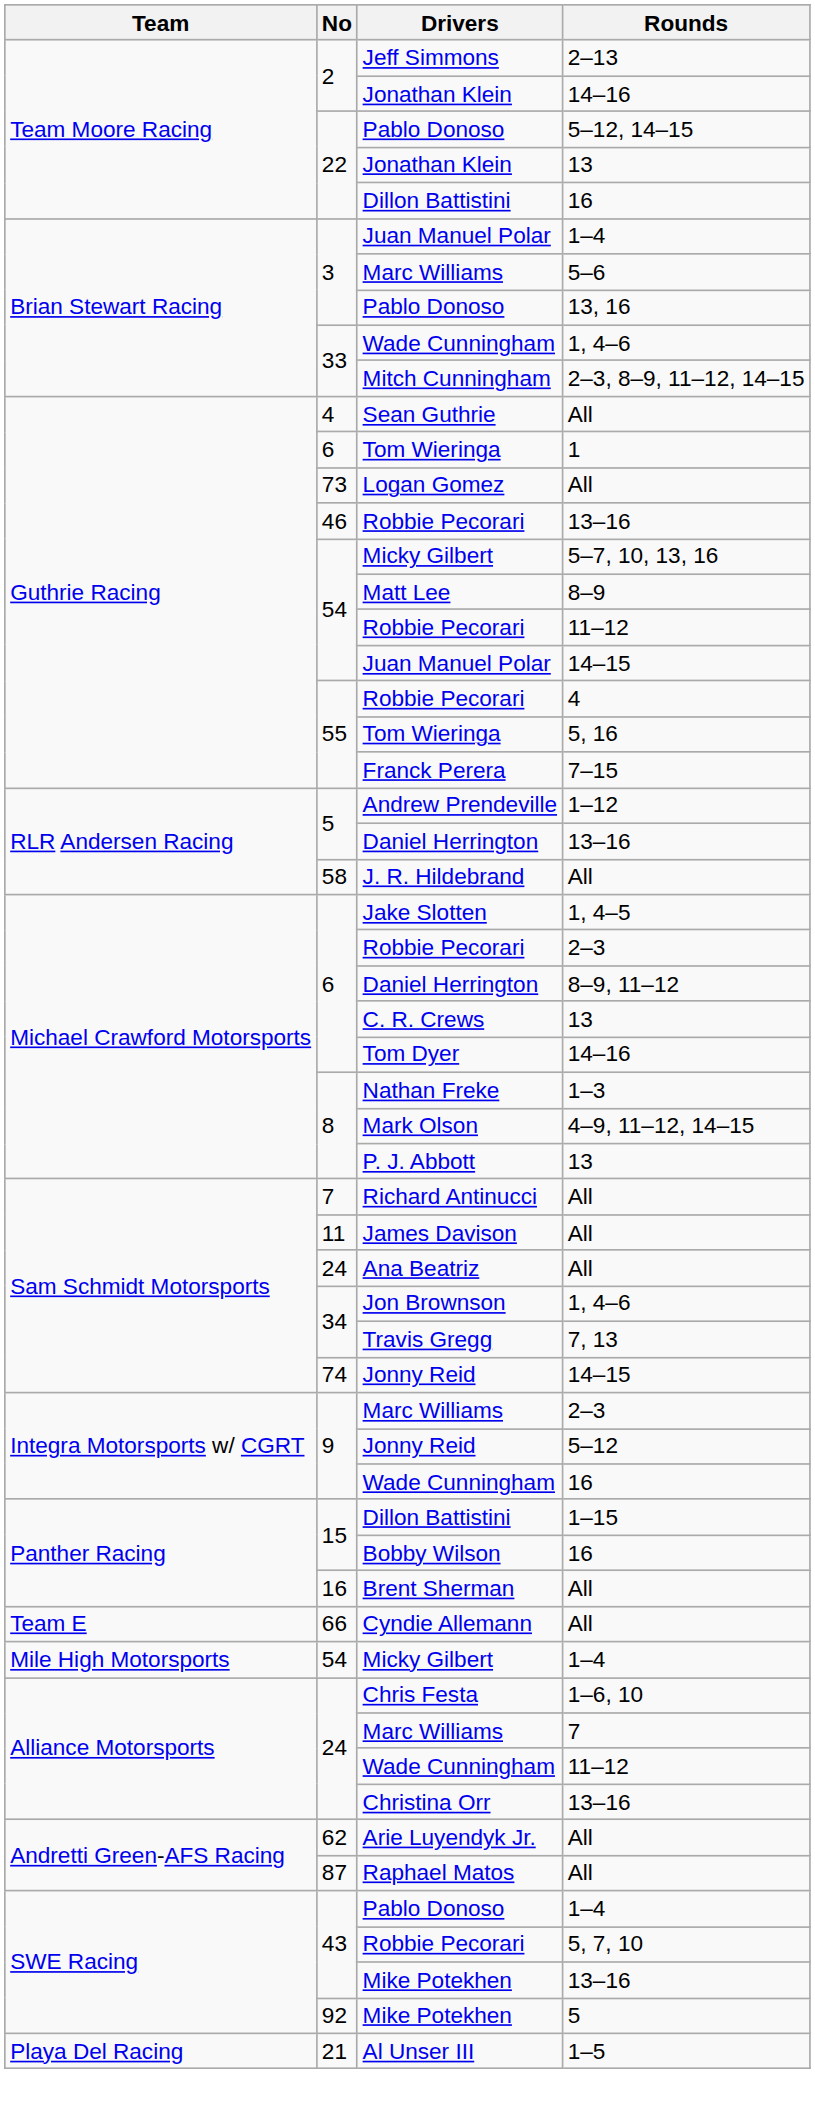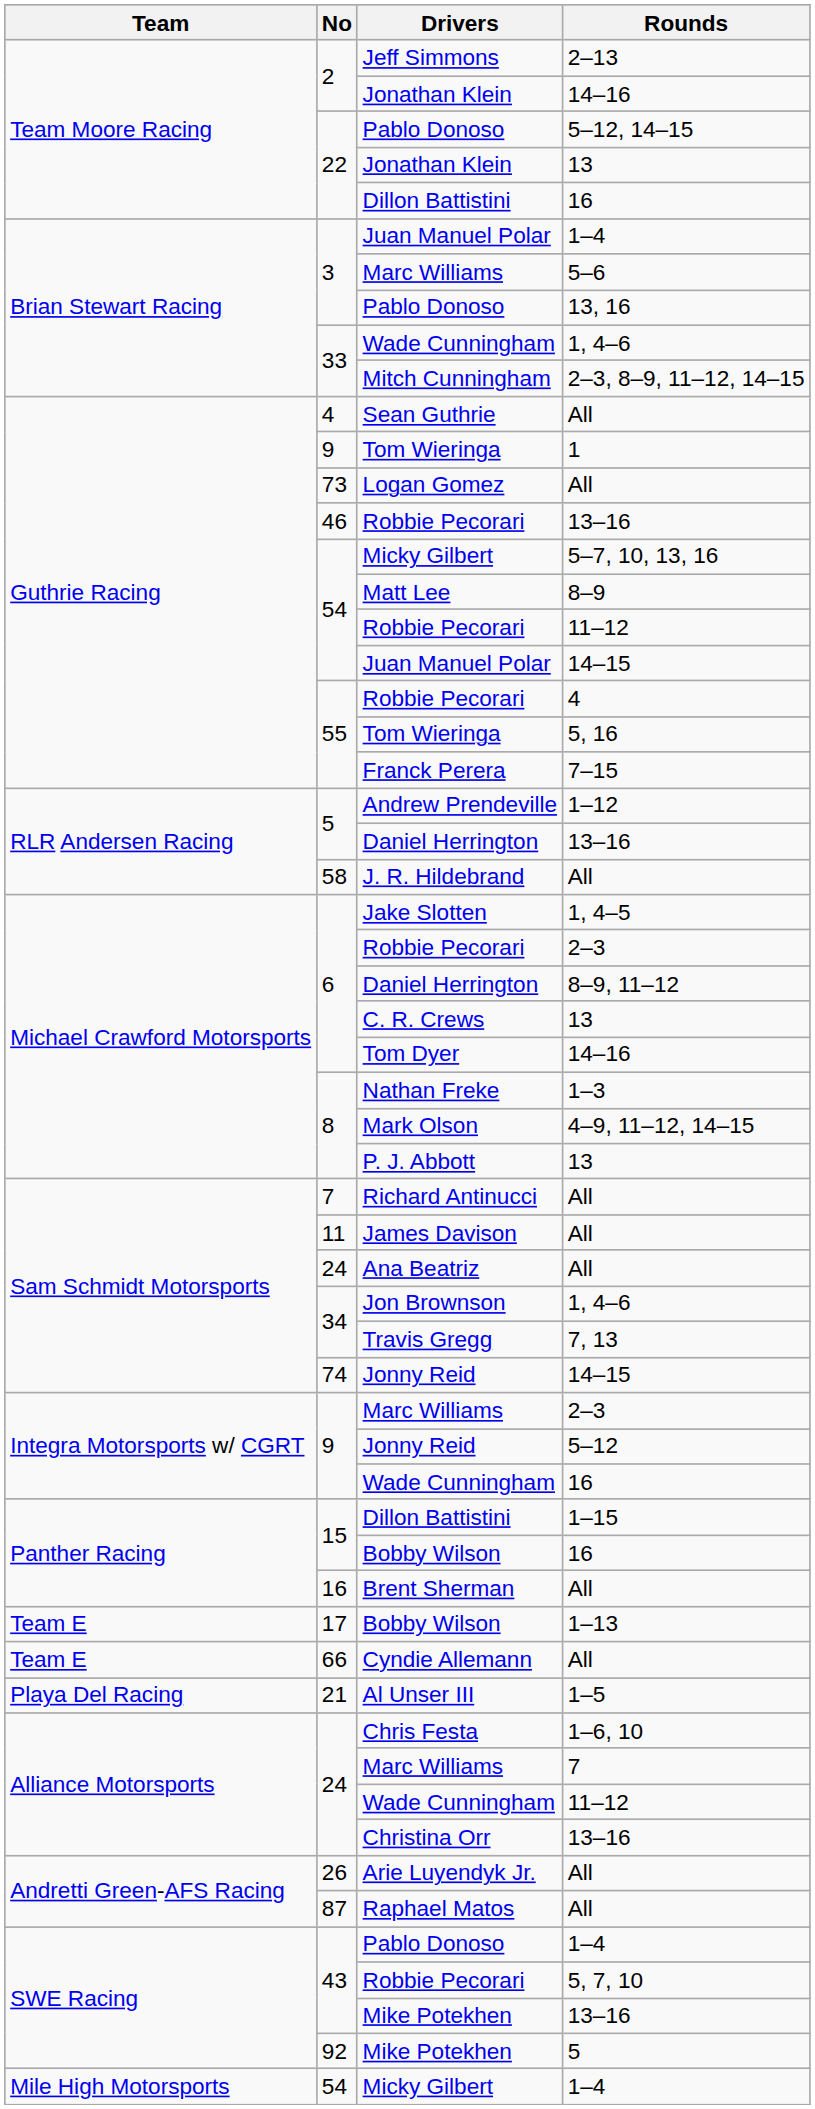 <table class="wikitable" style="font-size:85%">
 <tr>
 <th>Team</th>
 <th>No</th>
 <th>Drivers</th>
 <th>Rounds</th>
 </tr>
 <tr>
 <td rowspan=5> <a href='#'>Team Moore Racing</a></td>
 <td rowspan=2>2</td>
 <td> <a href='#'>Jeff Simmons</a></td>
 <td>2–13</td>
 </tr>
 <tr>
 <td> <a href='#'>Jonathan Klein</a></td>
 <td>14–16</td>
 </tr>
 <tr>
 <td rowspan=3>22</td>
 <td> <a href='#'>Pablo Donoso</a></td>
 <td>5–12, 14–15</td>
 </tr>
 <tr>
 <td> <a href='#'>Jonathan Klein</a></td>
 <td>13</td>
 </tr>
 <tr>
 <td> <a href='#'>Dillon Battistini</a></td>
 <td>16</td>
 </tr>
 <tr>
 <td rowspan=5> <a href='#'>Brian Stewart Racing</a></td>
 <td rowspan=3>3</td>
 <td> <a href='#'>Juan Manuel Polar</a></td>
 <td>1–4</td>
 </tr>
 <tr>
 <td> <a href='#'>Marc Williams</a></td>
 <td>5–6</td>
 </tr>
 <tr>
 <td> <a href='#'>Pablo Donoso</a></td>
 <td>13, 16</td>
 </tr>
 <tr>
 <td rowspan=2>33</td>
 <td> <a href='#'>Wade Cunningham</a></td>
 <td>1, 4–6</td>
 </tr>
 <tr>
 <td> <a href='#'>Mitch Cunningham</a></td>
 <td>2–3, 8–9, 11–12, 14–15</td>
 </tr>
 <tr>
 <td rowspan=11> <a href='#'>Guthrie Racing</a></td>
 <td>4</td>
 <td> <a href='#'>Sean Guthrie</a></td>
 <td>All</td>
 </tr>
 <tr>
-<td>6</td>
+<td>9</td>
 <td> <a href='#'>Tom Wieringa</a></td>
 <td>1</td>
 </tr>
 <tr>
 <td>73</td>
 <td> <a href='#'>Logan Gomez</a></td>
 <td>All</td>
 </tr>
 <tr>
 <td>46</td>
 <td> <a href='#'>Robbie Pecorari</a></td>
 <td>13–16</td>
 </tr>
 <tr>
 <td rowspan=4>54</td>
 <td> <a href='#'>Micky Gilbert</a></td>
 <td>5–7, 10, 13, 16</td>
 </tr>
 <tr>
 <td> <a href='#'>Matt Lee</a></td>
 <td>8–9</td>
 </tr>
 <tr>
 <td> <a href='#'>Robbie Pecorari</a></td>
 <td>11–12</td>
 </tr>
 <tr>
 <td> <a href='#'>Juan Manuel Polar</a></td>
 <td>14–15</td>
 </tr>
 <tr>
 <td rowspan=3>55</td>
 <td> <a href='#'>Robbie Pecorari</a></td>
 <td>4</td>
 </tr>
 <tr>
 <td> <a href='#'>Tom Wieringa</a></td>
 <td>5, 16</td>
 </tr>
 <tr>
 <td> <a href='#'>Franck Perera</a></td>
 <td>7–15</td>
 </tr>
 <tr>
 <td rowspan=3> <a href='#'>RLR</a> <a href='#'>Andersen Racing</a></td>
 <td rowspan=2>5</td>
 <td> <a href='#'>Andrew Prendeville</a></td>
 <td>1–12</td>
 </tr>
 <tr>
 <td> <a href='#'>Daniel Herrington</a></td>
 <td>13–16</td>
 </tr>
 <tr>
 <td>58</td>
 <td> <a href='#'>J. R. Hildebrand</a></td>
 <td>All</td>
 </tr>
 <tr>
 <td rowspan=8> <a href='#'>Michael Crawford Motorsports</a></td>
 <td rowspan=5>6</td>
 <td> <a href='#'>Jake Slotten</a></td>
 <td>1, 4–5</td>
 </tr>
 <tr>
 <td> <a href='#'>Robbie Pecorari</a></td>
 <td>2–3</td>
 </tr>
 <tr>
 <td> <a href='#'>Daniel Herrington</a></td>
 <td>8–9, 11–12</td>
 </tr>
 <tr>
 <td> <a href='#'>C. R. Crews</a></td>
 <td>13</td>
 </tr>
 <tr>
 <td> <a href='#'>Tom Dyer</a></td>
 <td>14–16</td>
 </tr>
 <tr>
 <td rowspan=3>8</td>
 <td> <a href='#'>Nathan Freke</a></td>
 <td>1–3</td>
 </tr>
 <tr>
 <td> <a href='#'>Mark Olson</a></td>
 <td>4–9, 11–12, 14–15</td>
 </tr>
 <tr>
 <td> <a href='#'>P. J. Abbott</a></td>
 <td>13</td>
 </tr>
 <tr>
 <td rowspan=6> <a href='#'>Sam Schmidt Motorsports</a></td>
 <td>7</td>
 <td> <a href='#'>Richard Antinucci</a></td>
 <td>All</td>
 </tr>
 <tr>
 <td>11</td>
 <td> <a href='#'>James Davison</a></td>
 <td>All</td>
 </tr>
 <tr>
 <td>24</td>
 <td> <a href='#'>Ana Beatriz</a></td>
 <td>All</td>
 </tr>
 <tr>
 <td rowspan=2>34</td>
 <td> <a href='#'>Jon Brownson</a></td>
 <td>1, 4–6</td>
 </tr>
 <tr>
 <td> <a href='#'>Travis Gregg</a></td>
 <td>7, 13</td>
 </tr>
 <tr>
 <td>74</td>
 <td> <a href='#'>Jonny Reid</a></td>
 <td>14–15</td>
 </tr>
 <tr>
 <td rowspan=3> <a href='#'>Integra Motorsports</a> w/ <a href='#'>CGRT</a></td>
 <td rowspan=3>9</td>
 <td> <a href='#'>Marc Williams</a></td>
 <td>2–3</td>
 </tr>
 <tr>
 <td> <a href='#'>Jonny Reid</a></td>
 <td>5–12</td>
 </tr>
 <tr>
 <td> <a href='#'>Wade Cunningham</a></td>
 <td>16</td>
 </tr>
 <tr>
 <td rowspan=3> <a href='#'>Panther Racing</a></td>
 <td rowspan=2>15</td>
 <td> <a href='#'>Dillon Battistini</a></td>
 <td>1–15</td>
 </tr>
 <tr>
 <td> <a href='#'>Bobby Wilson</a></td>
 <td>16</td>
 </tr>
 <tr>
 <td>16</td>
 <td> <a href='#'>Brent Sherman</a></td>
 <td>All</td>
 </tr>
 <tr>
 <td> <a href='#'>Team E</a></td>
+<td>17</td>
+<td> <a href='#'>Bobby Wilson</a></td>
+<td>1–13</td>
+</tr>
+<tr>
+<td> <a href='#'>Team E</a></td>
 <td>66</td>
 <td> <a href='#'>Cyndie Allemann</a></td>
 <td>All</td>
 </tr>
 <tr>
-<td> <a href='#'>Mile High Motorsports</a></td>
-<td>54</td>
-<td> <a href='#'>Micky Gilbert</a></td>
-<td>1–4</td>
+<td> <a href='#'>Playa Del Racing</a></td>
+<td>21</td>
+<td> <a href='#'>Al Unser III</a></td>
+<td>1–5</td>
 </tr>
 <tr>
 <td rowspan=4> <a href='#'>Alliance Motorsports</a></td>
 <td rowspan=4>24</td>
 <td> <a href='#'>Chris Festa</a></td>
 <td>1–6, 10</td>
 </tr>
 <tr>
 <td> <a href='#'>Marc Williams</a></td>
 <td>7</td>
 </tr>
 <tr>
 <td> <a href='#'>Wade Cunningham</a></td>
 <td>11–12</td>
 </tr>
 <tr>
 <td> <a href='#'>Christina Orr</a></td>
 <td>13–16</td>
 </tr>
 <tr>
 <td rowspan=2> <a href='#'>Andretti Green</a>-<a href='#'>AFS Racing</a></td>
-<td>62</td>
+<td>26</td>
 <td> <a href='#'>Arie Luyendyk Jr.</a></td>
 <td>All</td>
 </tr>
 <tr>
 <td>87</td>
 <td> <a href='#'>Raphael Matos</a></td>
 <td>All</td>
 </tr>
 <tr>
 <td rowspan=4> <a href='#'>SWE Racing</a></td>
 <td rowspan=3>43</td>
 <td> <a href='#'>Pablo Donoso</a></td>
 <td>1–4</td>
 </tr>
 <tr>
 <td> <a href='#'>Robbie Pecorari</a></td>
 <td>5, 7, 10</td>
 </tr>
 <tr>
 <td> <a href='#'>Mike Potekhen</a></td>
 <td>13–16</td>
 </tr>
 <tr>
 <td>92</td>
 <td> <a href='#'>Mike Potekhen</a></td>
 <td>5</td>
 </tr>
 <tr>
-<td> <a href='#'>Playa Del Racing</a></td>
-<td>21</td>
-<td> <a href='#'>Al Unser III</a></td>
-<td>1–5</td>
+<td> <a href='#'>Mile High Motorsports</a></td>
+<td>54</td>
+<td> <a href='#'>Micky Gilbert</a></td>
+<td>1–4</td>
 </tr>
 </table>
